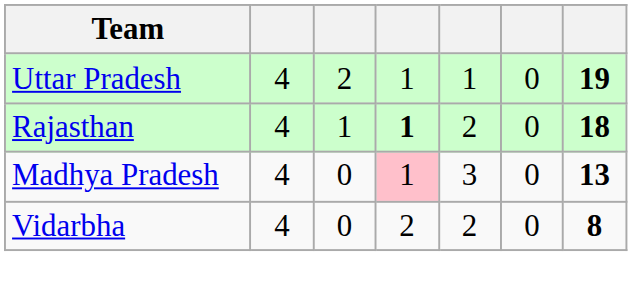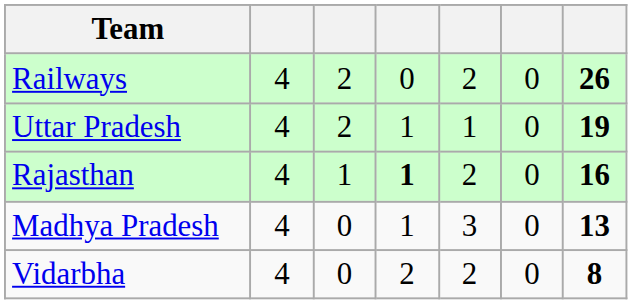 <table class="wikitable" style="text-align:center">
 <tr>
 <th style="width:120px">Team</th>
 <th style="width:25px"></th>
 <th style="width:25px"></th>
 <th style="width:25px"></th>
 <th style="width:25px"></th>
 <th style="width:25px"></th>
 <th style="width:25px"></th>
+</tr>
+<tr style="background:#cfc;">
+<td style="text-align:left"><a href='#'>Railways</a></td>
+<td>4</td>
+<td>2</td>
+<td>0</td>
+<td>2</td>
+<td>0</td>
+<td><strong>26</strong></td>
 </tr>
 <tr style="background:#cfc;">
 <td style="text-align:left"><a href='#'>Uttar Pradesh</a></td>
 <td>4</td>
 <td>2</td>
 <td>1</td>
 <td>1</td>
 <td>0</td>
 <td><strong>19</strong></td>
 </tr>
 <tr style="background:#cfc;">
 <td style="text-align:left"><a href='#'>Rajasthan</a></td>
 <td>4</td>
 <td>1</td>
 <td><strong>1</strong></td>
 <td>2</td>
 <td>0</td>
-<td><strong>18</strong></td>
+<td><strong>16</strong></td>
 </tr>
 <tr>
 <td style="text-align:left"><a href='#'>Madhya Pradesh</a></td>
 <td>4</td>
 <td>0</td>
-<td style="background: pink;">1</td>
+<td>1</td>
 <td>3</td>
 <td>0</td>
 <td><strong>13</strong></td>
 </tr>
 <tr>
 <td style="text-align:left"><a href='#'>Vidarbha</a></td>
 <td>4</td>
 <td>0</td>
 <td>2</td>
 <td>2</td>
 <td>0</td>
 <td><strong>8</strong></td>
 </tr>
 </table>
